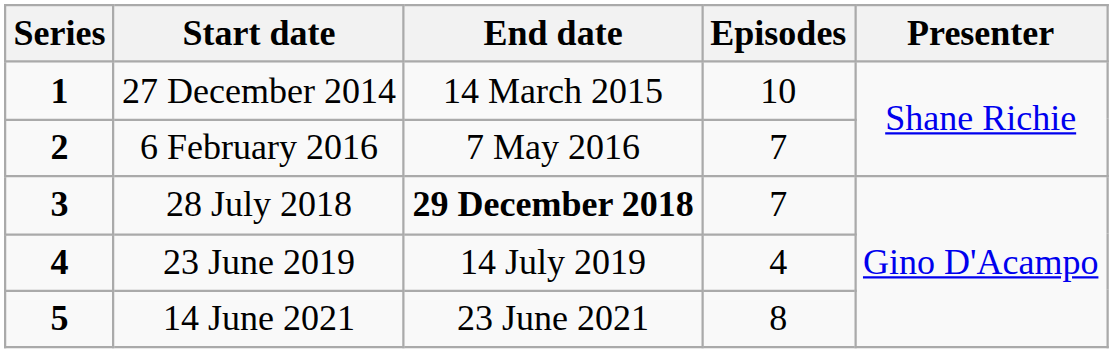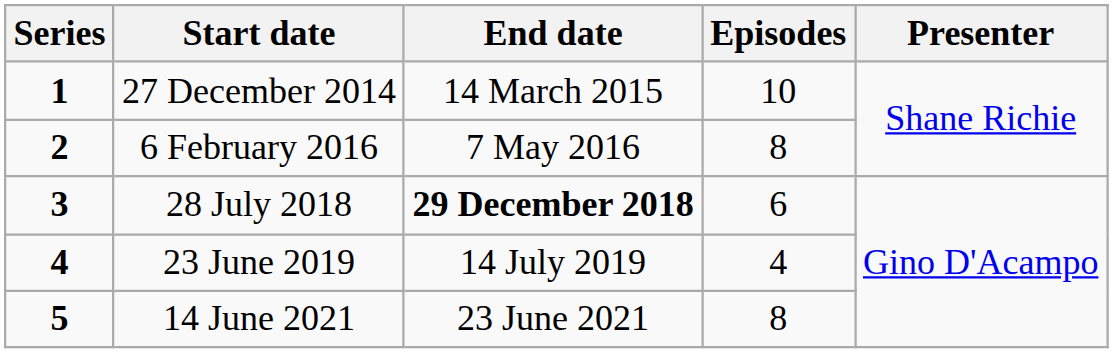 <table class="wikitable" style="text-align:center;">
 <tr>
 <th>Series</th>
 <th>Start date</th>
 <th>End date</th>
 <th>Episodes</th>
 <th>Presenter</th>
 </tr>
 <tr>
 <td><strong>1</strong></td>
 <td>27 December 2014</td>
 <td>14 March 2015</td>
 <td>10</td>
 <td rowspan="2"><a href='#'>Shane Richie</a></td>
 </tr>
 <tr>
 <td><strong>2</strong></td>
 <td>6 February 2016</td>
 <td>7 May 2016</td>
-<td>7</td>
+<td>8</td>
 </tr>
 <tr>
 <td><strong>3</strong></td>
 <td>28 July 2018</td>
 <td><strong>29 December 2018</strong></td>
-<td>7</td>
+<td>6</td>
 <td rowspan="3"><a href='#'>Gino D'Acampo</a></td>
 </tr>
 <tr>
 <td><strong>4</strong></td>
 <td>23 June 2019</td>
 <td>14 July 2019</td>
 <td>4</td>
 </tr>
 <tr>
 <td><strong>5</strong></td>
 <td>14 June 2021</td>
 <td>23 June 2021</td>
 <td>8</td>
 </tr>
 </table>
